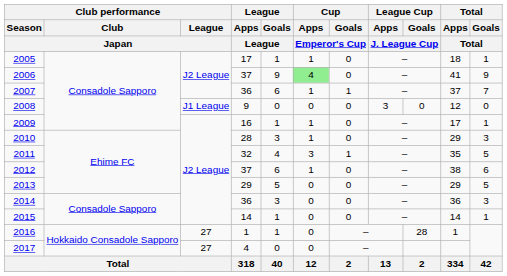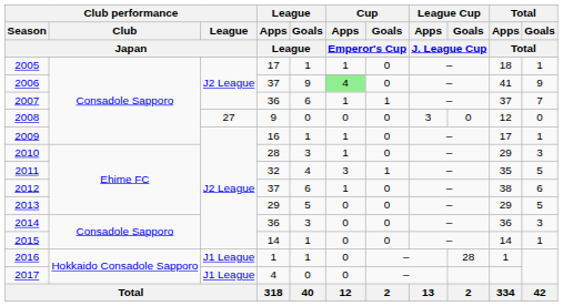 <table class="wikitable" style="text-align:center;">
 <tr>
 <th colspan=3>Club performance</th>
 <th colspan=2>League</th>
 <th colspan=2>Cup</th>
 <th colspan=2>League Cup</th>
 <th colspan=2>Total</th>
 </tr>
 <tr>
 <th>Season</th>
 <th>Club</th>
 <th>League</th>
 <th>Apps</th>
 <th>Goals</th>
 <th>Apps</th>
 <th>Goals</th>
 <th>Apps</th>
 <th>Goals</th>
 <th>Apps</th>
 <th>Goals</th>
 </tr>
 <tr>
 <th colspan=3>Japan</th>
 <th colspan=2>League</th>
 <th colspan=2><a href='#'>Emperor's Cup</a></th>
 <th colspan=2><a href='#'>J. League Cup</a></th>
 <th colspan=2>Total</th>
 </tr>
 <tr>
 <td><a href='#'>2005</a></td>
 <td rowspan="5"><a href='#'>Consadole Sapporo</a></td>
 <td rowspan="3"><a href='#'>J2 League</a></td>
 <td>17</td>
 <td>1</td>
 <td>1</td>
 <td>0</td>
 <td colspan="2">–</td>
 <td>18</td>
 <td>1</td>
 </tr>
 <tr>
 <td><a href='#'>2006</a></td>
 <td>37</td>
 <td>9</td>
 <td style="background: lightgreen;">4</td>
 <td>0</td>
 <td colspan="2">–</td>
 <td>41</td>
 <td>9</td>
 </tr>
 <tr>
 <td><a href='#'>2007</a></td>
 <td>36</td>
 <td>6</td>
 <td>1</td>
 <td>1</td>
 <td colspan="2">–</td>
 <td>37</td>
 <td>7</td>
 </tr>
 <tr>
 <td><a href='#'>2008</a></td>
-<td><a href='#'>J1 League</a></td>
+<td>27</td>
 <td>9</td>
 <td>0</td>
 <td>0</td>
 <td>0</td>
 <td>3</td>
 <td>0</td>
 <td>12</td>
 <td>0</td>
 </tr>
 <tr>
 <td><a href='#'>2009</a></td>
 <td rowspan="7"><a href='#'>J2 League</a></td>
 <td>16</td>
 <td>1</td>
 <td>1</td>
 <td>0</td>
 <td colspan="2">–</td>
 <td>17</td>
 <td>1</td>
 </tr>
 <tr>
 <td><a href='#'>2010</a></td>
 <td rowspan="4"><a href='#'>Ehime FC</a></td>
 <td>28</td>
 <td>3</td>
 <td>1</td>
 <td>0</td>
 <td colspan="2">–</td>
 <td>29</td>
 <td>3</td>
 </tr>
 <tr>
 <td><a href='#'>2011</a></td>
 <td>32</td>
 <td>4</td>
 <td>3</td>
 <td>1</td>
 <td colspan="2">–</td>
 <td>35</td>
 <td>5</td>
 </tr>
 <tr>
 <td><a href='#'>2012</a></td>
 <td>37</td>
 <td>6</td>
 <td>1</td>
 <td>0</td>
 <td colspan="2">–</td>
 <td>38</td>
 <td>6</td>
 </tr>
 <tr>
 <td><a href='#'>2013</a></td>
 <td>29</td>
 <td>5</td>
 <td>0</td>
 <td>0</td>
 <td colspan="2">–</td>
 <td>29</td>
 <td>5</td>
 </tr>
 <tr>
 <td><a href='#'>2014</a></td>
 <td rowspan="2"><a href='#'>Consadole Sapporo</a></td>
 <td>36</td>
 <td>3</td>
 <td>0</td>
 <td>0</td>
 <td colspan="2">–</td>
 <td>36</td>
 <td>3</td>
 </tr>
 <tr>
 <td><a href='#'>2015</a></td>
 <td>14</td>
 <td>1</td>
 <td>0</td>
 <td>0</td>
 <td colspan="2">–</td>
 <td>14</td>
 <td>1</td>
 </tr>
 <tr>
 <td><a href='#'>2016</a></td>
 <td rowspan="2"><a href='#'>Hokkaido Consadole Sapporo</a></td>
-<td>27</td>
+<td><a href='#'>J1 League</a></td>
 <td>1</td>
 <td>1</td>
 <td>0</td>
 <td colspan="2">–</td>
 <td>28</td>
 <td>1</td>
 </tr>
 <tr>
 <td><a href='#'>2017</a></td>
-<td>27</td>
+<td><a href='#'>J1 League</a></td>
 <td>4</td>
 <td>0</td>
 <td>0</td>
 <td colspan="2">–</td>
 <td></td>
 <td></td>
 </tr>
 <tr>
 <th colspan=3>Total</th>
 <th>318</th>
 <th>40</th>
 <th>12</th>
 <th>2</th>
 <th>13</th>
 <th>2</th>
 <th>334</th>
 <th>42</th>
 </tr>
 </table>
